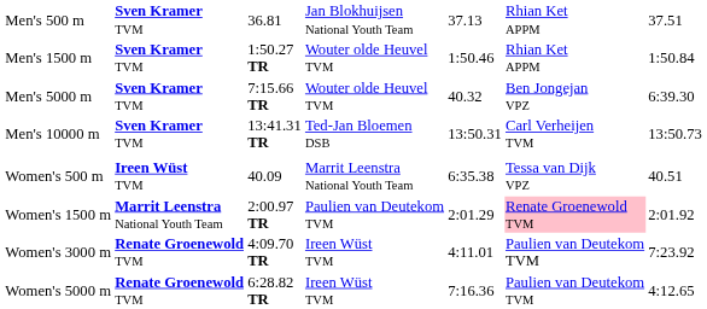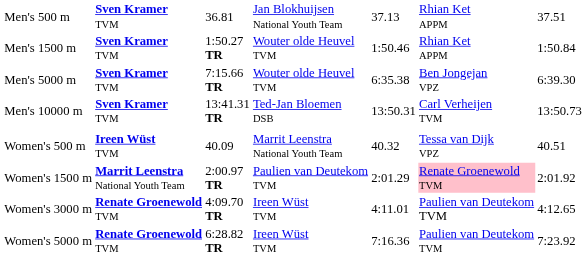 <table>
 <tr>
 <td>Men's 500 m</td>
 <td><strong><a href='#'>Sven Kramer</a></strong><br><small>TVM</small></td>
 <td>36.81</td>
 <td><a href='#'>Jan Blokhuijsen</a><br><small>National Youth Team</small></td>
 <td>37.13</td>
 <td><a href='#'>Rhian Ket</a><br><small>APPM</small></td>
 <td>37.51</td>
 </tr>
 <tr>
 <td>Men's 1500 m</td>
 <td><strong><a href='#'>Sven Kramer</a></strong><br><small>TVM</small></td>
 <td>1:50.27<br><strong>TR</strong></td>
 <td><a href='#'>Wouter olde Heuvel</a><br><small>TVM</small></td>
 <td>1:50.46</td>
 <td><a href='#'>Rhian Ket</a><br><small>APPM</small></td>
 <td>1:50.84</td>
 </tr>
 <tr>
 <td>Men's 5000 m</td>
 <td><strong><a href='#'>Sven Kramer</a></strong><br><small>TVM</small></td>
 <td>7:15.66<br><strong>TR</strong></td>
 <td><a href='#'>Wouter olde Heuvel</a><br><small>TVM</small></td>
-<td>40.32</td>
+<td>6:35.38</td>
 <td><a href='#'>Ben Jongejan</a><br><small>VPZ</small></td>
 <td>6:39.30</td>
 </tr>
 <tr>
 <td>Men's 10000 m</td>
 <td><strong><a href='#'>Sven Kramer</a></strong><br><small>TVM</small></td>
 <td>13:41.31<br><strong>TR</strong></td>
 <td><a href='#'>Ted-Jan Bloemen</a><br><small>DSB</small></td>
 <td>13:50.31</td>
 <td><a href='#'>Carl Verheijen</a><br><small>TVM</small></td>
 <td>13:50.73</td>
 </tr>
 <tr>
 <td colspan=7></td>
 </tr>
 <tr>
 <td>Women's 500 m</td>
 <td><strong><a href='#'>Ireen Wüst</a></strong><br><small>TVM</small></td>
 <td>40.09</td>
 <td><a href='#'>Marrit Leenstra</a><br><small>National Youth Team</small></td>
-<td>6:35.38</td>
+<td>40.32</td>
 <td><a href='#'>Tessa van Dijk</a><br><small>VPZ</small></td>
 <td>40.51</td>
 </tr>
 <tr>
 <td>Women's 1500 m</td>
 <td><strong><a href='#'>Marrit Leenstra</a></strong><br><small>National Youth Team</small></td>
 <td>2:00.97<br><strong>TR</strong></td>
 <td><a href='#'>Paulien van Deutekom</a><br><small>TVM</small></td>
 <td>2:01.29</td>
 <td style="background: pink;"><a href='#'>Renate Groenewold</a><br><small>TVM</small></td>
 <td>2:01.92</td>
 </tr>
 <tr>
 <td>Women's 3000 m</td>
 <td><strong><a href='#'>Renate Groenewold</a></strong><br><small>TVM</small></td>
 <td>4:09.70<br><strong>TR</strong></td>
 <td><a href='#'>Ireen Wüst</a><br><small>TVM</small></td>
 <td>4:11.01</td>
 <td><a href='#'>Paulien van Deutekom</a><br>TVM<small></small></td>
-<td>7:23.92</td>
+<td>4:12.65</td>
 </tr>
 <tr>
 <td>Women's 5000 m</td>
 <td><strong><a href='#'>Renate Groenewold</a></strong><br><small>TVM</small></td>
 <td>6:28.82<br><strong>TR</strong></td>
 <td><a href='#'>Ireen Wüst</a><br><small>TVM</small></td>
 <td>7:16.36</td>
 <td><a href='#'>Paulien van Deutekom</a><br><small>TVM</small></td>
-<td>4:12.65</td>
+<td>7:23.92</td>
 </tr>
 </table>
